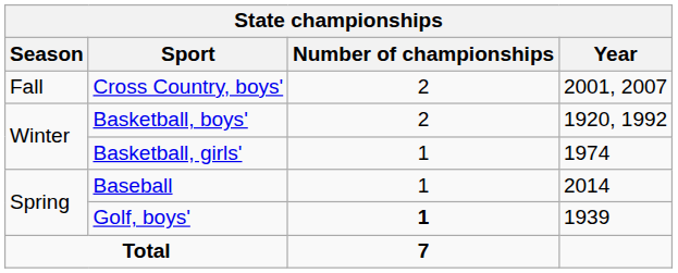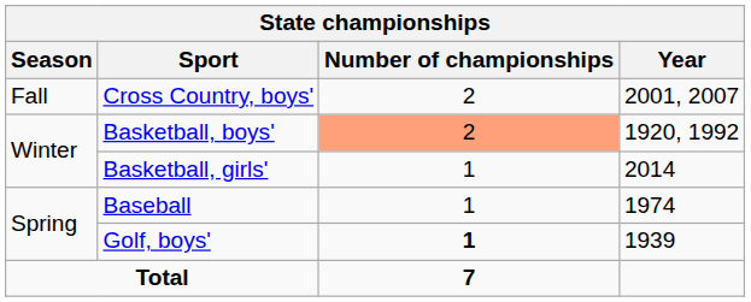 <table class="wikitable">
 <tr>
 <th colspan="4">State championships</th>
 </tr>
 <tr>
 <th>Season</th>
 <th>Sport</th>
 <th>Number of championships</th>
 <th>Year</th>
 </tr>
 <tr>
 <td rowspan="1">Fall</td>
 <td><a href='#'>Cross Country, boys'</a></td>
 <td style="text-align:center;">2</td>
 <td>2001, 2007</td>
 </tr>
 <tr>
 <td rowspan="2">Winter</td>
 <td><a href='#'> Basketball, boys'</a></td>
-<td style="text-align:center;">2</td>
+<td style="background: lightsalmon; text-align:center;">2</td>
 <td>1920, 1992</td>
 </tr>
 <tr>
 <td><a href='#'>Basketball, girls'</a></td>
 <td style="text-align:center;">1</td>
-<td>1974</td>
+<td>2014</td>
 </tr>
 <tr>
 <td rowspan="2">Spring</td>
 <td><a href='#'>Baseball</a></td>
 <td style="text-align:center;">1</td>
-<td>2014</td>
+<td>1974</td>
 </tr>
 <tr>
 <td><a href='#'>Golf, boys'</a></td>
 <td style="text-align:center;"><strong>1</strong></td>
 <td>1939</td>
 </tr>
 <tr>
 <td style="text-align:center;" colspan="2"><strong>Total</strong></td>
 <td style="text-align:center;"><strong>7</strong></td>
 <td></td>
 </tr>
 </table>
